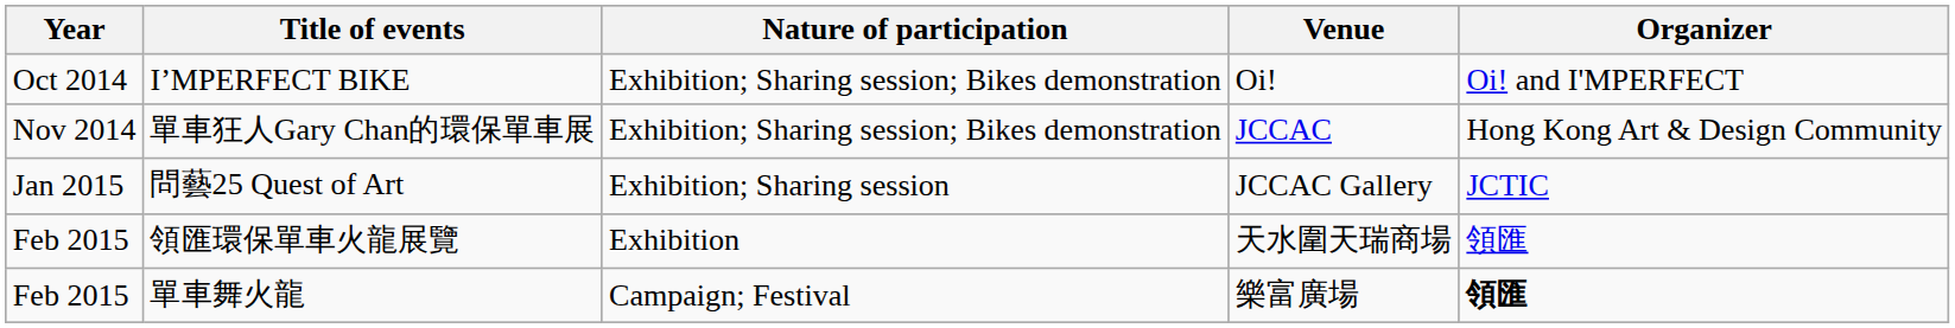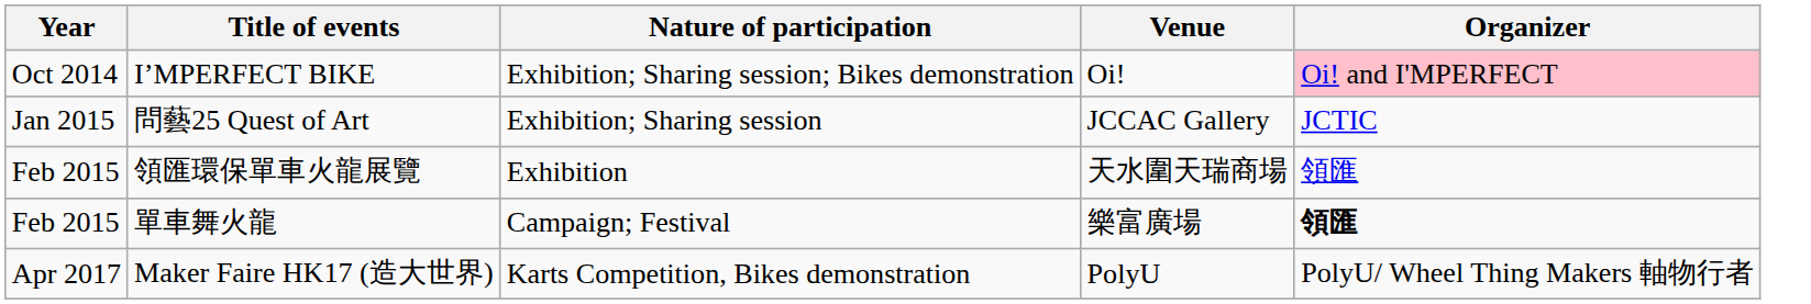 <table class="wikitable">
 <tr>
 <th>Year</th>
 <th>Title of events</th>
 <th>Nature of participation</th>
 <th>Venue</th>
 <th>Organizer</th>
 </tr>
 <tr>
 <td>Oct 2014</td>
 <td>I’MPERFECT BIKE</td>
 <td>Exhibition; Sharing session; Bikes demonstration</td>
 <td>Oi!</td>
-<td><a href='#'>Oi!</a> and I'MPERFECT</td>
-</tr>
-<tr>
-<td>Nov 2014</td>
-<td>單車狂人Gary Chan的環保單車展</td>
-<td>Exhibition; Sharing session; Bikes demonstration</td>
-<td><a href='#'>JCCAC</a></td>
-<td>Hong Kong Art & Design Community</td>
+<td style="background: pink;"><a href='#'>Oi!</a> and I'MPERFECT</td>
 </tr>
 <tr>
 <td>Jan 2015</td>
 <td>問藝25 Quest of Art</td>
 <td>Exhibition; Sharing session</td>
 <td>JCCAC Gallery</td>
 <td><a href='#'>JCTIC</a></td>
 </tr>
 <tr>
 <td>Feb 2015</td>
 <td>領匯環保單車火龍展覽</td>
 <td>Exhibition</td>
 <td>天水圍天瑞商場</td>
 <td><a href='#'>領匯</a></td>
 </tr>
 <tr>
 <td>Feb 2015</td>
 <td>單車舞火龍</td>
 <td>Campaign; Festival</td>
 <td>樂富廣場</td>
 <td><strong>領匯</strong></td>
 </tr>
+<tr>
+<td>Apr 2017</td>
+<td>Maker Faire HK17 (造大世界)</td>
+<td>Karts Competition, Bikes demonstration</td>
+<td>PolyU</td>
+<td>PolyU/ Wheel Thing Makers 軸物行者</td>
+</tr>
 </table>
